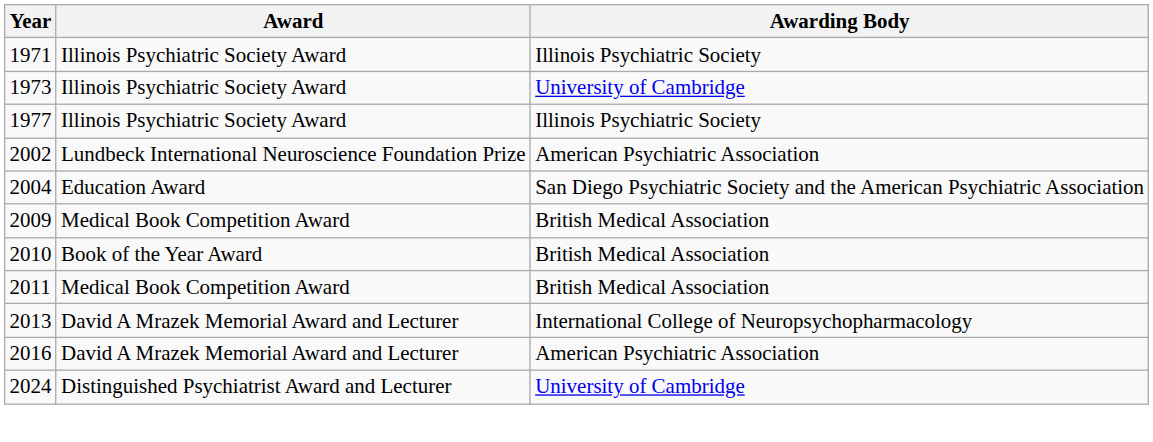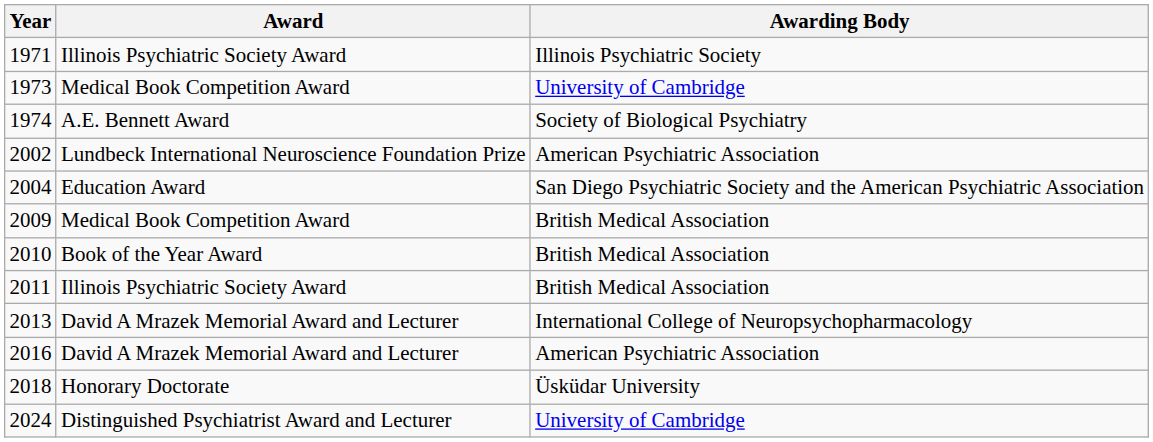 <table class="wikitable sortable">
 <tr style="text-align:center;">
 <th>Year</th>
 <th>Award</th>
 <th>Awarding Body</th>
 </tr>
 <tr>
 <td>1971</td>
 <td>Illinois Psychiatric Society Award</td>
 <td>Illinois Psychiatric Society</td>
 </tr>
 <tr>
 <td>1973</td>
-<td>Illinois Psychiatric Society Award</td>
+<td>Medical Book Competition Award</td>
 <td><a href='#'>University of Cambridge</a></td>
 </tr>
 <tr>
-<td>1977</td>
-<td>Illinois Psychiatric Society Award</td>
-<td>Illinois Psychiatric Society</td>
+<td>1974</td>
+<td>A.E. Bennett Award</td>
+<td>Society of Biological Psychiatry</td>
 </tr>
 <tr>
 <td>2002</td>
 <td>Lundbeck International Neuroscience Foundation Prize</td>
 <td>American Psychiatric Association</td>
 </tr>
 <tr>
 <td>2004</td>
 <td>Education Award</td>
 <td>San Diego Psychiatric Society and the American Psychiatric Association</td>
 </tr>
 <tr>
 <td>2009</td>
 <td>Medical Book Competition Award</td>
 <td>British Medical Association</td>
 </tr>
 <tr>
 <td>2010</td>
 <td>Book of the Year Award</td>
 <td>British Medical Association</td>
 </tr>
 <tr>
 <td>2011</td>
-<td>Medical Book Competition Award</td>
+<td>Illinois Psychiatric Society Award</td>
 <td>British Medical Association</td>
 </tr>
 <tr>
 <td>2013</td>
 <td>David A Mrazek Memorial Award and Lecturer</td>
 <td>International College of Neuropsychopharmacology</td>
 </tr>
 <tr>
 <td>2016</td>
 <td>David A Mrazek Memorial Award and Lecturer</td>
 <td>American Psychiatric Association</td>
 </tr>
 <tr>
+<td>2018</td>
+<td>Honorary Doctorate </td>
+<td>Üsküdar University</td>
+</tr>
+<tr>
 <td>2024</td>
 <td>Distinguished Psychiatrist Award and Lecturer</td>
 <td><a href='#'>University of Cambridge</a></td>
 </tr>
 </table>
